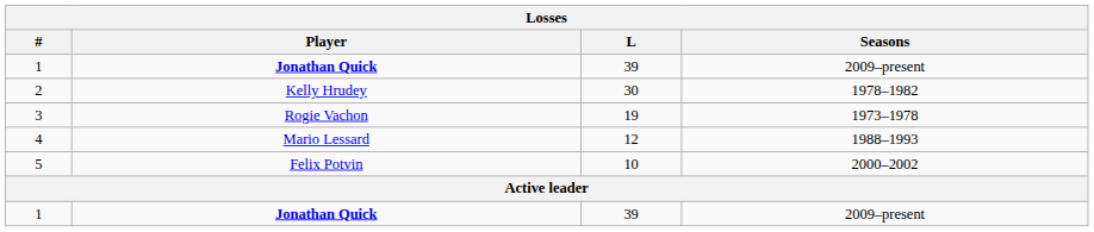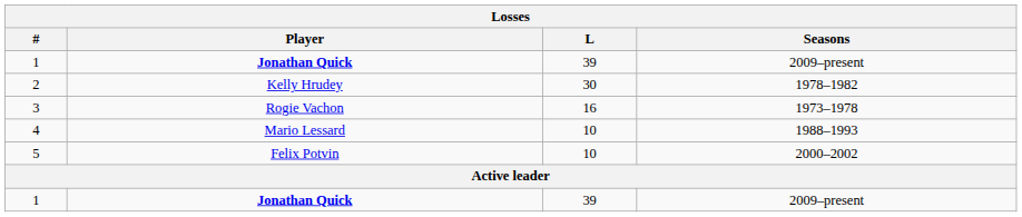 <table class="wikitable" style="text-align: center; font-size: 95%" width="70%">
 <tr>
 <th colspan="4">Losses</th>
 </tr>
 <tr>
 <th>#</th>
 <th>Player</th>
 <th>L</th>
 <th>Seasons</th>
 </tr>
 <tr>
 <td>1</td>
 <td><strong><a href='#'>Jonathan Quick</a></strong></td>
 <td>39</td>
 <td>2009–present</td>
 </tr>
 <tr>
 <td>2</td>
 <td><a href='#'>Kelly Hrudey</a></td>
 <td>30</td>
 <td>1978–1982</td>
 </tr>
 <tr>
 <td>3</td>
 <td><a href='#'>Rogie Vachon</a></td>
-<td>19</td>
+<td>16</td>
 <td>1973–1978</td>
 </tr>
 <tr>
 <td>4</td>
 <td><a href='#'>Mario Lessard</a></td>
-<td>12</td>
+<td>10</td>
 <td>1988–1993</td>
 </tr>
 <tr>
 <td>5</td>
 <td><a href='#'>Felix Potvin</a></td>
 <td>10</td>
 <td>2000–2002</td>
 </tr>
 <tr>
 <th colspan="4">Active leader</th>
 </tr>
 <tr>
 <td>1</td>
 <td><strong><a href='#'>Jonathan Quick</a></strong></td>
 <td>39</td>
 <td>2009–present</td>
 </tr>
 </table>
